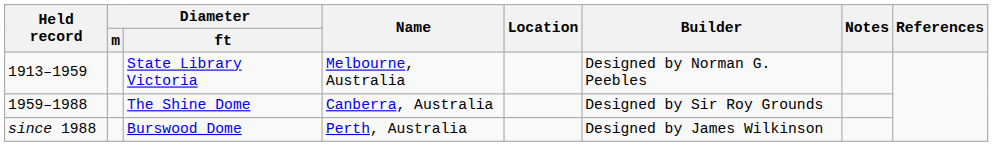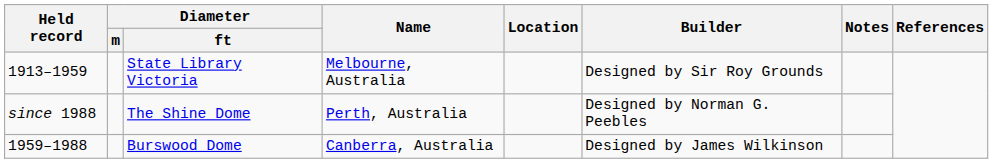 <table class="wikitable sortable">
 <tr>
 <th rowspan=2>Held record</th>
 <th colspan=2 data-sort-type="number">Diameter</th>
 <th rowspan=2>Name</th>
 <th rowspan=2>Location</th>
 <th rowspan=2>Builder</th>
 <th rowspan=2>Notes</th>
 <th rowspan=2>References</th>
 </tr>
 <tr>
 <th>m</th>
 <th>ft</th>
 </tr>
 <tr>
 <td>1913–1959</td>
 <td></td>
 <td><a href='#'>State Library Victoria</a></td>
 <td><a href='#'>Melbourne</a>, Australia</td>
 <td></td>
+<td>Designed by Sir Roy Grounds</td>
+<td></td>
+</tr>
+<tr>
+<td><em>since</em> 1988</td>
+<td></td>
+<td><a href='#'>The Shine Dome</a></td>
+<td><a href='#'>Perth</a>, Australia</td>
+<td></td>
 <td>Designed by Norman G. Peebles</td>
 <td></td>
 </tr>
 <tr>
 <td>1959–1988</td>
 <td></td>
-<td><a href='#'>The Shine Dome</a></td>
+<td><a href='#'>Burswood Dome</a></td>
 <td><a href='#'>Canberra</a>, Australia</td>
-<td></td>
-<td>Designed by Sir Roy Grounds</td>
-<td></td>
-</tr>
-<tr>
-<td><em>since</em> 1988</td>
-<td></td>
-<td><a href='#'>Burswood Dome</a></td>
-<td><a href='#'>Perth</a>, Australia</td>
 <td></td>
 <td>Designed by James Wilkinson</td>
 <td></td>
 </tr>
 </table>
